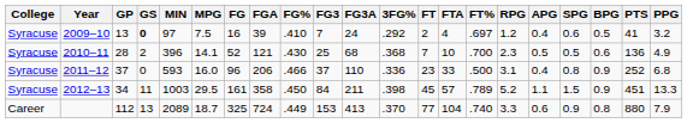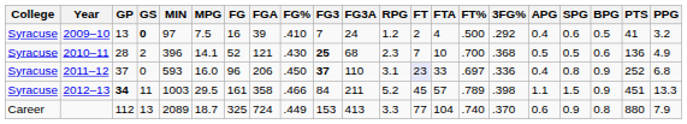 <table class="wikitable">
 <tr>
 <th>College</th>
 <th>Year</th>
 <th>GP</th>
 <th>GS</th>
 <th>MIN</th>
 <th>MPG</th>
 <th>FG</th>
 <th>FGA</th>
 <th>FG%</th>
 <th>FG3</th>
 <th>FG3A</th>
-<th>3FG%</th>
+<th>RPG</th>
 <th>FT</th>
 <th>FTA</th>
 <th>FT%</th>
-<th>RPG</th>
+<th>3FG%</th>
 <th>APG</th>
 <th>SPG</th>
 <th>BPG</th>
 <th>PTS</th>
 <th>PPG</th>
 </tr>
 <tr>
 <td><a href='#'>Syracuse</a></td>
 <td><a href='#'>2009–10</a></td>
 <td>13</td>
 <td><strong>0</strong></td>
 <td>97</td>
 <td>7.5</td>
 <td>16</td>
 <td>39</td>
 <td>.410</td>
 <td>7</td>
 <td>24</td>
-<td>.292</td>
+<td>1.2</td>
 <td>2</td>
 <td>4</td>
-<td>.697</td>
-<td>1.2</td>
+<td>.500</td>
+<td>.292</td>
 <td>0.4</td>
 <td>0.6</td>
 <td>0.5</td>
 <td>41</td>
 <td>3.2</td>
 </tr>
 <tr>
 <td><a href='#'>Syracuse</a></td>
 <td><a href='#'>2010–11</a></td>
 <td>28</td>
 <td>2</td>
 <td>396</td>
 <td>14.1</td>
 <td>52</td>
 <td>121</td>
 <td>.430</td>
-<td>25</td>
+<td><strong>25</strong></td>
 <td>68</td>
-<td>.368</td>
+<td>2.3</td>
 <td>7</td>
 <td>10</td>
 <td>.700</td>
-<td>2.3</td>
+<td>.368</td>
 <td>0.5</td>
 <td>0.5</td>
 <td>0.6</td>
 <td>136</td>
 <td>4.9</td>
 </tr>
 <tr>
 <td><a href='#'>Syracuse</a></td>
 <td><a href='#'>2011–12</a></td>
 <td>37</td>
 <td>0</td>
 <td>593</td>
 <td>16.0</td>
 <td>96</td>
 <td>206</td>
-<td>.466</td>
-<td>37</td>
+<td>.450</td>
+<td><strong>37</strong></td>
 <td>110</td>
+<td>3.1</td>
+<td style="background: lavender;">23</td>
+<td>33</td>
+<td>.697</td>
 <td>.336</td>
-<td>23</td>
-<td>33</td>
-<td>.500</td>
-<td>3.1</td>
 <td>0.4</td>
 <td>0.8</td>
 <td>0.9</td>
 <td>252</td>
 <td>6.8</td>
 </tr>
 <tr>
 <td><a href='#'>Syracuse</a></td>
 <td><a href='#'>2012–13</a></td>
-<td>34</td>
+<td><strong>34</strong></td>
 <td>11</td>
 <td>1003</td>
 <td>29.5</td>
 <td>161</td>
 <td>358</td>
-<td>.450</td>
+<td>.466</td>
 <td>84</td>
 <td>211</td>
-<td>.398</td>
+<td>5.2</td>
 <td>45</td>
 <td>57</td>
 <td>.789</td>
-<td>5.2</td>
+<td>.398</td>
 <td>1.1</td>
 <td>1.5</td>
 <td>0.9</td>
 <td>451</td>
 <td>13.3</td>
 </tr>
 <tr>
 <td align="left">Career</td>
 <td style="text-align:left;"></td>
 <td>112</td>
 <td>13</td>
 <td>2089</td>
 <td>18.7</td>
 <td>325</td>
 <td>724</td>
 <td>.449</td>
 <td>153</td>
 <td>413</td>
-<td>.370</td>
+<td>3.3</td>
 <td>77</td>
 <td>104</td>
 <td>.740</td>
-<td>3.3</td>
+<td>.370</td>
 <td>0.6</td>
 <td>0.9</td>
 <td>0.8</td>
 <td>880</td>
 <td>7.9</td>
 </tr>
 </table>
